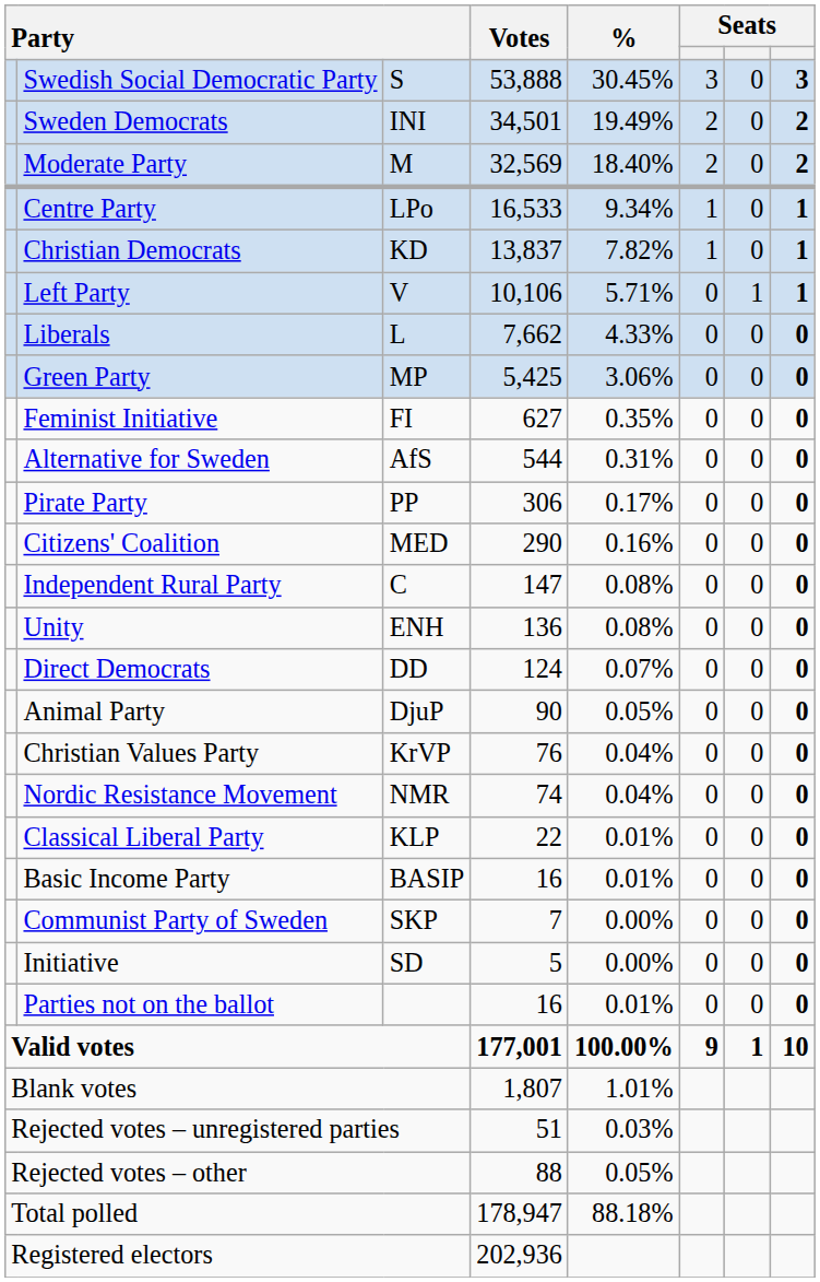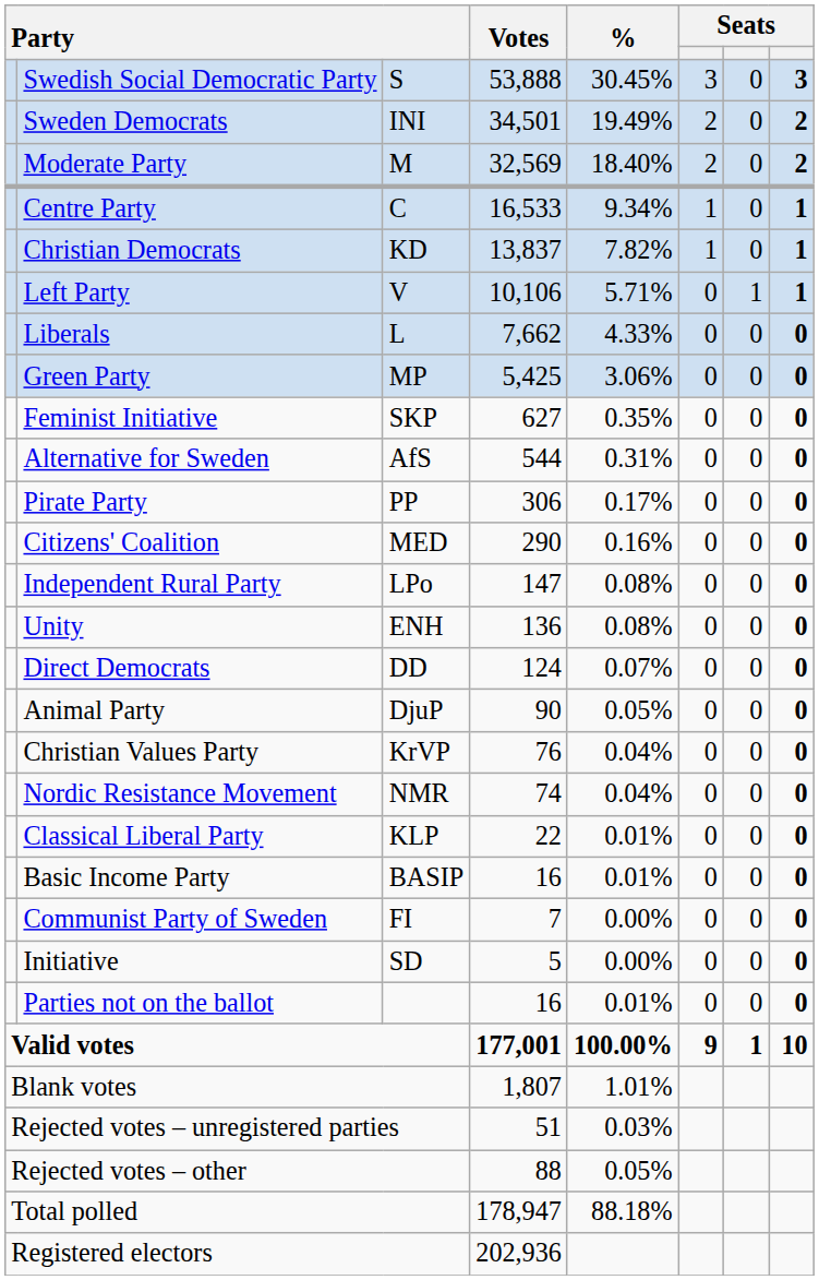 <table class="wikitable" border="1" style="text-align:right;">
 <tr>
 <th style="text-align:left;" valign=bottom rowspan=2 colspan=3>Party</th>
 <th align=center valign=bottom rowspan=2 width="50">Votes</th>
 <th align=center valign=bottom rowspan=2 width="50">%</th>
 <th colspan=3>Seats</th>
 </tr>
 <tr>
 <th align=center valign=bottom width="20"><small></small></th>
 <th align=center valign=bottom width="20"><small><a href='#'></a></small></th>
 <th align=center valign=bottom width="20"><small></small></th>
 </tr>
 <tr style="background:#CEE0F2;">
 <td></td>
 <td align=left style="white-space: nowrap;"><a href='#'>Swedish Social Democratic Party</a></td>
 <td align=left>S</td>
 <td>53,888</td>
 <td>30.45%</td>
 <td>3</td>
 <td>0</td>
 <td><strong>3</strong></td>
 </tr>
 <tr style="background:#CEE0F2;">
 <td></td>
 <td align=left><a href='#'>Sweden Democrats</a></td>
 <td align=left>INI</td>
 <td>34,501</td>
 <td>19.49%</td>
 <td>2</td>
 <td>0</td>
 <td><strong>2</strong></td>
 </tr>
 <tr style="background:#CEE0F2;">
 <td></td>
 <td align=left><a href='#'>Moderate Party</a></td>
 <td align=left>M</td>
 <td>32,569</td>
 <td>18.40%</td>
 <td>2</td>
 <td>0</td>
 <td><strong>2</strong></td>
 </tr>
 <tr style="background:#CEE0F2; border-top:3px solid darkgray;">
 <td></td>
 <td align=left><a href='#'>Centre Party</a></td>
-<td align=left>LPo</td>
+<td align=left>C</td>
 <td>16,533</td>
 <td>9.34%</td>
 <td>1</td>
 <td>0</td>
 <td><strong>1</strong></td>
 </tr>
 <tr style="background:#CEE0F2;">
 <td></td>
 <td align=left><a href='#'>Christian Democrats</a></td>
 <td align=left>KD</td>
 <td>13,837</td>
 <td>7.82%</td>
 <td>1</td>
 <td>0</td>
 <td><strong>1</strong></td>
 </tr>
 <tr style="background:#CEE0F2;">
 <td></td>
 <td align=left><a href='#'>Left Party</a></td>
 <td align=left>V</td>
 <td>10,106</td>
 <td>5.71%</td>
 <td>0</td>
 <td>1</td>
 <td><strong>1</strong></td>
 </tr>
 <tr style="background:#CEE0F2;">
 <td></td>
 <td align=left><a href='#'>Liberals</a></td>
 <td align=left>L</td>
 <td>7,662</td>
 <td>4.33%</td>
 <td>0</td>
 <td>0</td>
 <td><strong>0</strong></td>
 </tr>
 <tr style="background:#CEE0F2;">
 <td></td>
 <td align=left><a href='#'>Green Party</a></td>
 <td align=left>MP</td>
 <td>5,425</td>
 <td>3.06%</td>
 <td>0</td>
 <td>0</td>
 <td><strong>0</strong></td>
 </tr>
 <tr>
 <td></td>
 <td align=left><a href='#'>Feminist Initiative</a></td>
-<td align=left>FI</td>
+<td align=left>SKP</td>
 <td>627</td>
 <td>0.35%</td>
 <td>0</td>
 <td>0</td>
 <td><strong>0</strong></td>
 </tr>
 <tr>
 <td></td>
 <td align=left><a href='#'>Alternative for Sweden</a></td>
 <td align=left>AfS</td>
 <td>544</td>
 <td>0.31%</td>
 <td>0</td>
 <td>0</td>
 <td><strong>0</strong></td>
 </tr>
 <tr>
 <td></td>
 <td align=left><a href='#'>Pirate Party</a></td>
 <td align=left>PP</td>
 <td>306</td>
 <td>0.17%</td>
 <td>0</td>
 <td>0</td>
 <td><strong>0</strong></td>
 </tr>
 <tr>
 <td></td>
 <td align=left><a href='#'>Citizens' Coalition</a></td>
 <td align=left>MED</td>
 <td>290</td>
 <td>0.16%</td>
 <td>0</td>
 <td>0</td>
 <td><strong>0</strong></td>
 </tr>
 <tr>
 <td></td>
 <td align=left><a href='#'>Independent Rural Party</a></td>
-<td align=left>C</td>
+<td align=left>LPo</td>
 <td>147</td>
 <td>0.08%</td>
 <td>0</td>
 <td>0</td>
 <td><strong>0</strong></td>
 </tr>
 <tr>
 <td></td>
 <td align=left><a href='#'>Unity</a></td>
 <td align=left>ENH</td>
 <td>136</td>
 <td>0.08%</td>
 <td>0</td>
 <td>0</td>
 <td><strong>0</strong></td>
 </tr>
 <tr>
 <td></td>
 <td align=left><a href='#'>Direct Democrats</a></td>
 <td align=left>DD</td>
 <td>124</td>
 <td>0.07%</td>
 <td>0</td>
 <td>0</td>
 <td><strong>0</strong></td>
 </tr>
 <tr>
 <td></td>
 <td align=left>Animal Party</td>
 <td align=left>DjuP</td>
 <td>90</td>
 <td>0.05%</td>
 <td>0</td>
 <td>0</td>
 <td><strong>0</strong></td>
 </tr>
 <tr>
 <td></td>
 <td align=left>Christian Values Party</td>
 <td align=left>KrVP</td>
 <td>76</td>
 <td>0.04%</td>
 <td>0</td>
 <td>0</td>
 <td><strong>0</strong></td>
 </tr>
 <tr>
 <td></td>
 <td align=left><a href='#'>Nordic Resistance Movement</a></td>
 <td align=left>NMR</td>
 <td>74</td>
 <td>0.04%</td>
 <td>0</td>
 <td>0</td>
 <td><strong>0</strong></td>
 </tr>
 <tr>
 <td></td>
 <td align=left><a href='#'>Classical Liberal Party</a></td>
 <td align=left>KLP</td>
 <td>22</td>
 <td>0.01%</td>
 <td>0</td>
 <td>0</td>
 <td><strong>0</strong></td>
 </tr>
 <tr>
 <td></td>
 <td align=left>Basic Income Party</td>
 <td align=left>BASIP</td>
 <td>16</td>
 <td>0.01%</td>
 <td>0</td>
 <td>0</td>
 <td><strong>0</strong></td>
 </tr>
 <tr>
 <td></td>
 <td align=left><a href='#'>Communist Party of Sweden</a></td>
-<td align=left>SKP</td>
+<td align=left>FI</td>
 <td>7</td>
 <td>0.00%</td>
 <td>0</td>
 <td>0</td>
 <td><strong>0</strong></td>
 </tr>
 <tr>
 <td></td>
 <td align=left>Initiative</td>
 <td align=left>SD</td>
 <td>5</td>
 <td>0.00%</td>
 <td>0</td>
 <td>0</td>
 <td><strong>0</strong></td>
 </tr>
 <tr>
 <td></td>
 <td align=left><a href='#'>Parties not on the ballot</a></td>
 <td></td>
 <td>16</td>
 <td>0.01%</td>
 <td>0</td>
 <td>0</td>
 <td><strong>0</strong></td>
 </tr>
 <tr style="font-weight:bold">
 <td align=left colspan=3>Valid votes</td>
 <td>177,001</td>
 <td>100.00%</td>
 <td>9</td>
 <td>1</td>
 <td>10</td>
 </tr>
 <tr>
 <td align=left colspan=3>Blank votes</td>
 <td>1,807</td>
 <td>1.01%</td>
 <td></td>
 <td></td>
 <td></td>
 </tr>
 <tr>
 <td align=left colspan=3>Rejected votes – unregistered parties</td>
 <td>51</td>
 <td>0.03%</td>
 <td></td>
 <td></td>
 <td></td>
 </tr>
 <tr>
 <td align=left colspan=3>Rejected votes – other</td>
 <td>88</td>
 <td>0.05%</td>
 <td></td>
 <td></td>
 <td></td>
 </tr>
 <tr>
 <td align=left colspan=3>Total polled</td>
 <td>178,947</td>
 <td>88.18%</td>
 <td></td>
 <td></td>
 <td></td>
 </tr>
 <tr>
 <td align=left colspan=3>Registered electors</td>
 <td>202,936</td>
 <td></td>
 <td></td>
 <td></td>
 <td></td>
 </tr>
 </table>
